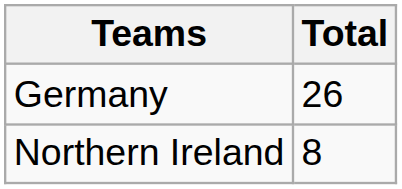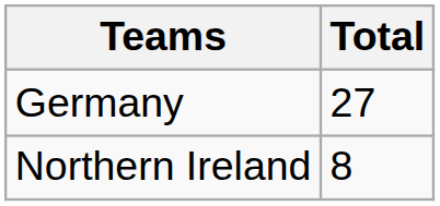 <table class="wikitable">
 <tr>
 <th>Teams</th>
 <th>Total</th>
 </tr>
 <tr>
 <td>Germany</td>
-<td>26</td>
+<td>27</td>
 </tr>
 <tr>
 <td>Northern Ireland</td>
 <td>8</td>
 </tr>
 </table>
